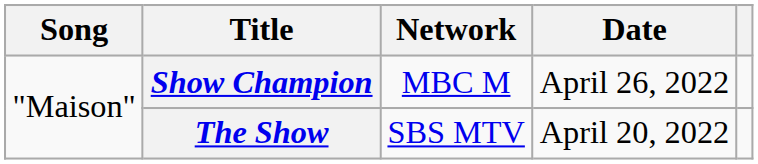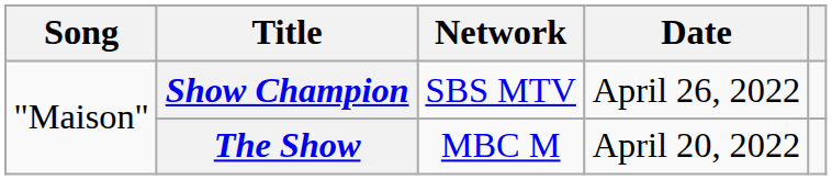 <table class="wikitable plainrowheaders" style="text-align:center">
 <tr>
 <th>Song</th>
 <th scope="col">Title</th>
 <th>Network</th>
 <th scope="col">Date</th>
 <th scope="col" class="unsortable"></th>
 </tr>
 <tr>
 <td rowspan="2">"Maison"</td>
 <th scope="row"><em><a href='#'>Show Champion</a></em></th>
-<td><a href='#'>MBC M</a></td>
+<td><a href='#'>SBS MTV</a></td>
 <td>April 26, 2022</td>
 <td></td>
 </tr>
 <tr>
 <th scope="row"><em><a href='#'>The Show</a></em></th>
-<td><a href='#'>SBS MTV</a></td>
+<td><a href='#'>MBC M</a></td>
 <td>April 20, 2022</td>
 <td></td>
 </tr>
 </table>
